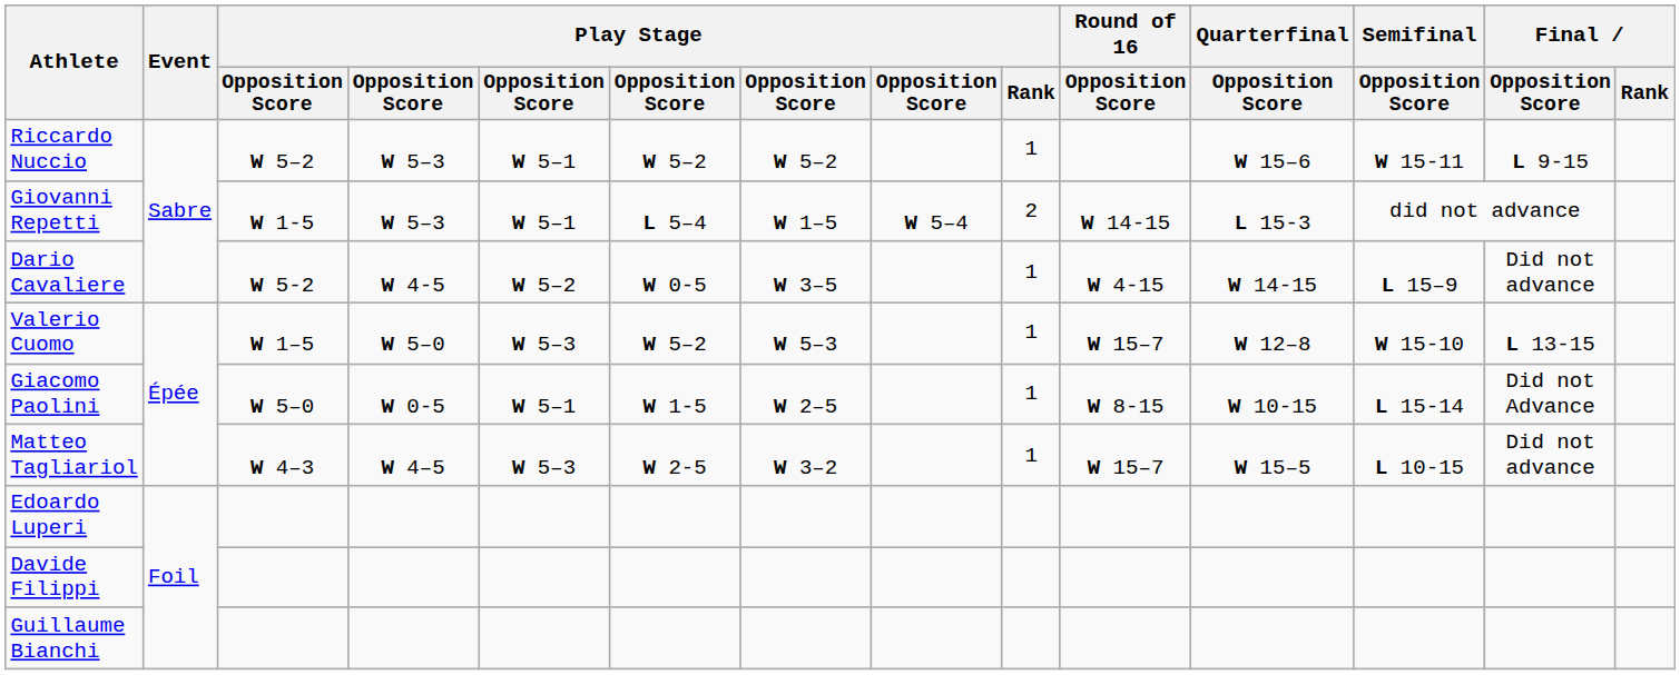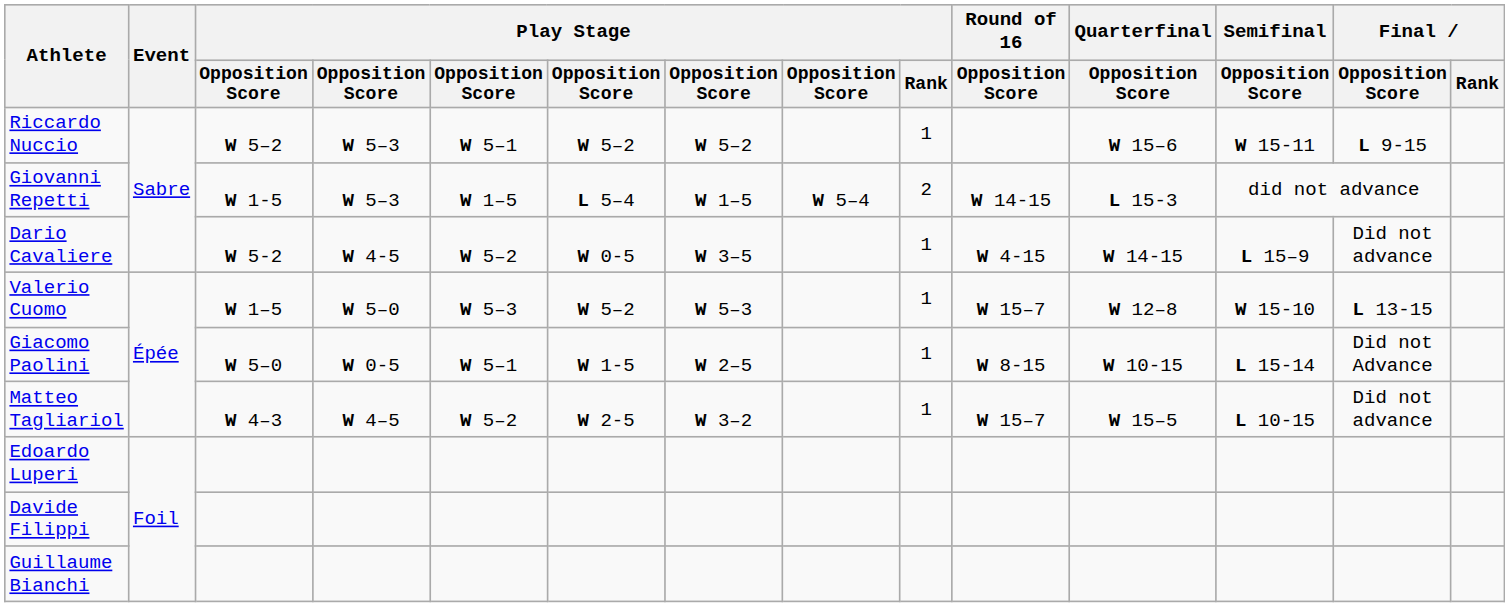 <table class="wikitable" style="font-size:90%">
 <tr>
 <th rowspan="2">Athlete</th>
 <th rowspan="2">Event</th>
 <th colspan=7>Play Stage</th>
 <th>Round of 16</th>
 <th>Quarterfinal</th>
 <th>Semifinal</th>
 <th colspan=2>Final / </th>
 </tr>
 <tr style="font-size:95%">
 <th>Opposition <br> Score</th>
 <th>Opposition <br> Score</th>
 <th>Opposition <br> Score</th>
 <th>Opposition <br> Score</th>
 <th>Opposition <br> Score</th>
 <th>Opposition <br> Score</th>
 <th>Rank</th>
 <th>Opposition <br> Score</th>
 <th>Opposition <br> Score</th>
 <th>Opposition <br> Score</th>
 <th>Opposition <br> Score</th>
 <th>Rank</th>
 </tr>
 <tr align=center>
 <td align=left><a href='#'>Riccardo Nuccio</a></td>
 <td align=left rowspan=3><a href='#'>Sabre</a></td>
 <td><br><strong>W</strong> 5–2</td>
 <td><br><strong>W</strong> 5–3</td>
 <td><br><strong>W</strong> 5–1</td>
 <td><br><strong>W</strong> 5–2</td>
 <td><br><strong>W</strong> 5–2</td>
 <td></td>
 <td>1</td>
 <td></td>
 <td><br><strong>W</strong> 15–6</td>
 <td><br><strong>W</strong> 15-11</td>
 <td><br><strong>L</strong> 9-15</td>
 <td></td>
 </tr>
 <tr align=center>
 <td align=left><a href='#'>Giovanni Repetti</a></td>
 <td><br><strong>W</strong> 1-5</td>
 <td><br><strong>W</strong> 5–3</td>
-<td><br><strong>W</strong> 5–1</td>
+<td><br><strong>W</strong> 1–5</td>
 <td><br><strong>L</strong> 5–4</td>
 <td><br><strong>W</strong> 1–5</td>
 <td><br><strong>W</strong> 5–4</td>
 <td>2</td>
 <td><br><strong>W</strong> 14-15</td>
 <td><br><strong>L</strong> 15-3</td>
 <td colspan=2>did not advance</td>
 <td></td>
 </tr>
 <tr align=center>
 <td align=left><a href='#'>Dario Cavaliere</a></td>
 <td><br><strong>W</strong> 5-2</td>
 <td><br><strong>W</strong> 4-5</td>
 <td><br><strong>W</strong> 5–2</td>
 <td><br><strong>W</strong> 0-5</td>
 <td><br><strong>W</strong> 3–5</td>
 <td></td>
 <td>1</td>
 <td><br><strong>W</strong> 4-15</td>
 <td><br><strong>W</strong> 14-15</td>
 <td><br><strong>L</strong> 15–9</td>
 <td>Did not advance</td>
 <td></td>
 </tr>
 <tr align=center>
 <td align=left><a href='#'>Valerio Cuomo</a></td>
 <td align=left rowspan=3><a href='#'>Épée</a></td>
 <td><br><strong>W</strong> 1–5</td>
 <td><br><strong>W</strong> 5–0</td>
 <td><br><strong>W</strong> 5–3</td>
 <td><br><strong>W</strong> 5–2</td>
 <td><br><strong>W</strong> 5–3</td>
 <td></td>
 <td>1</td>
 <td><br><strong>W</strong> 15–7</td>
 <td><br><strong>W</strong> 12–8</td>
 <td><br><strong>W</strong> 15-10</td>
 <td><br><strong>L</strong> 13-15</td>
 <td></td>
 </tr>
 <tr align=center>
 <td align=left><a href='#'>Giacomo Paolini</a></td>
 <td><br><strong>W</strong> 5–0</td>
 <td><br><strong>W</strong> 0-5</td>
 <td><br><strong>W</strong> 5–1</td>
 <td><br><strong>W</strong> 1-5</td>
 <td><br><strong>W</strong> 2–5</td>
 <td></td>
 <td>1</td>
 <td><br><strong>W</strong> 8-15</td>
 <td><br><strong>W</strong> 10-15</td>
 <td><br><strong>L</strong> 15-14</td>
 <td>Did not Advance</td>
 <td></td>
 </tr>
 <tr align=center>
 <td align=left><a href='#'>Matteo Tagliariol</a></td>
 <td><br><strong>W</strong> 4–3</td>
 <td><br><strong>W</strong> 4–5</td>
-<td><br><strong>W</strong> 5–3</td>
+<td><br><strong>W</strong> 5–2</td>
 <td><br><strong>W</strong> 2-5</td>
 <td><br><strong>W</strong> 3–2</td>
 <td></td>
 <td>1</td>
 <td><br><strong>W</strong> 15–7</td>
 <td><br><strong>W</strong> 15–5</td>
 <td><br><strong>L</strong> 10-15</td>
 <td>Did not advance</td>
 <td></td>
 </tr>
 <tr align=center>
 <td align=left><a href='#'>Edoardo Luperi</a></td>
 <td align=left rowspan=3><a href='#'>Foil</a></td>
 <td></td>
 <td></td>
 <td></td>
 <td></td>
 <td></td>
 <td></td>
 <td></td>
 <td></td>
 <td></td>
 <td></td>
 <td></td>
 <td></td>
 </tr>
 <tr align=center>
 <td align=left><a href='#'>Davide Filippi</a></td>
 <td></td>
 <td></td>
 <td></td>
 <td></td>
 <td></td>
 <td></td>
 <td></td>
 <td></td>
 <td></td>
 <td></td>
 <td></td>
 <td></td>
 </tr>
 <tr align=center>
 <td align=left><a href='#'>Guillaume Bianchi</a></td>
 <td></td>
 <td></td>
 <td></td>
 <td></td>
 <td></td>
 <td></td>
 <td></td>
 <td></td>
 <td></td>
 <td></td>
 <td></td>
 <td></td>
 </tr>
 </table>
